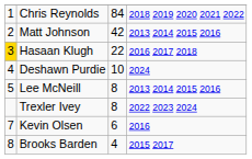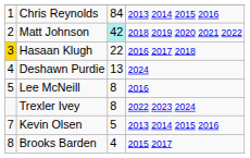 <table class="wikitable">
 <tr>
 </tr>
 <tr>
 <td>1</td>
 <td>Chris Reynolds</td>
 <td>84</td>
-<td style="font-size:80%;"><a href='#'>2018</a> <a href='#'>2019</a> <a href='#'>2020</a> <a href='#'>2021</a> <a href='#'>2022</a></td>
+<td style="font-size:80%;"><a href='#'>2013</a> <a href='#'>2014</a> <a href='#'>2015</a> <a href='#'>2016</a></td>
 </tr>
 <tr>
 <td>2</td>
 <td>Matt Johnson</td>
-<td>42</td>
-<td style="font-size:80%;"><a href='#'>2013</a> <a href='#'>2014</a> <a href='#'>2015</a> <a href='#'>2016</a></td>
+<td style="background: paleturquoise;">42</td>
+<td style="font-size:80%;"><a href='#'>2018</a> <a href='#'>2019</a> <a href='#'>2020</a> <a href='#'>2021</a> <a href='#'>2022</a></td>
 </tr>
 <tr>
 <td style="background: gold;">3</td>
 <td>Hasaan Klugh</td>
 <td>22</td>
 <td style="font-size:80%;"><a href='#'>2016</a> <a href='#'>2017</a> <a href='#'>2018</a></td>
 </tr>
 <tr>
 <td>4</td>
 <td>Deshawn Purdie</td>
-<td>10</td>
+<td>13</td>
 <td style="font-size:80%;"><a href='#'>2024</a></td>
 </tr>
 <tr>
 <td>5</td>
 <td>Lee McNeill</td>
 <td>8</td>
-<td style="font-size:80%;"><a href='#'>2013</a> <a href='#'>2014</a> <a href='#'>2015</a> <a href='#'>2016</a></td>
+<td style="font-size:80%;"><a href='#'>2016</a></td>
 </tr>
 <tr>
 <td></td>
 <td>Trexler Ivey</td>
 <td>8</td>
 <td style="font-size:80%;"><a href='#'>2022</a> <a href='#'>2023</a> <a href='#'>2024</a></td>
 </tr>
 <tr>
 <td>7</td>
 <td>Kevin Olsen</td>
-<td>6</td>
-<td style="font-size:80%;"><a href='#'>2016</a></td>
+<td>5</td>
+<td style="font-size:80%;"><a href='#'>2013</a> <a href='#'>2014</a> <a href='#'>2015</a> <a href='#'>2016</a></td>
 </tr>
 <tr>
 <td>8</td>
 <td>Brooks Barden</td>
 <td>4</td>
 <td style="font-size:80%;"><a href='#'>2015</a> <a href='#'>2017</a></td>
 </tr>
 </table>
